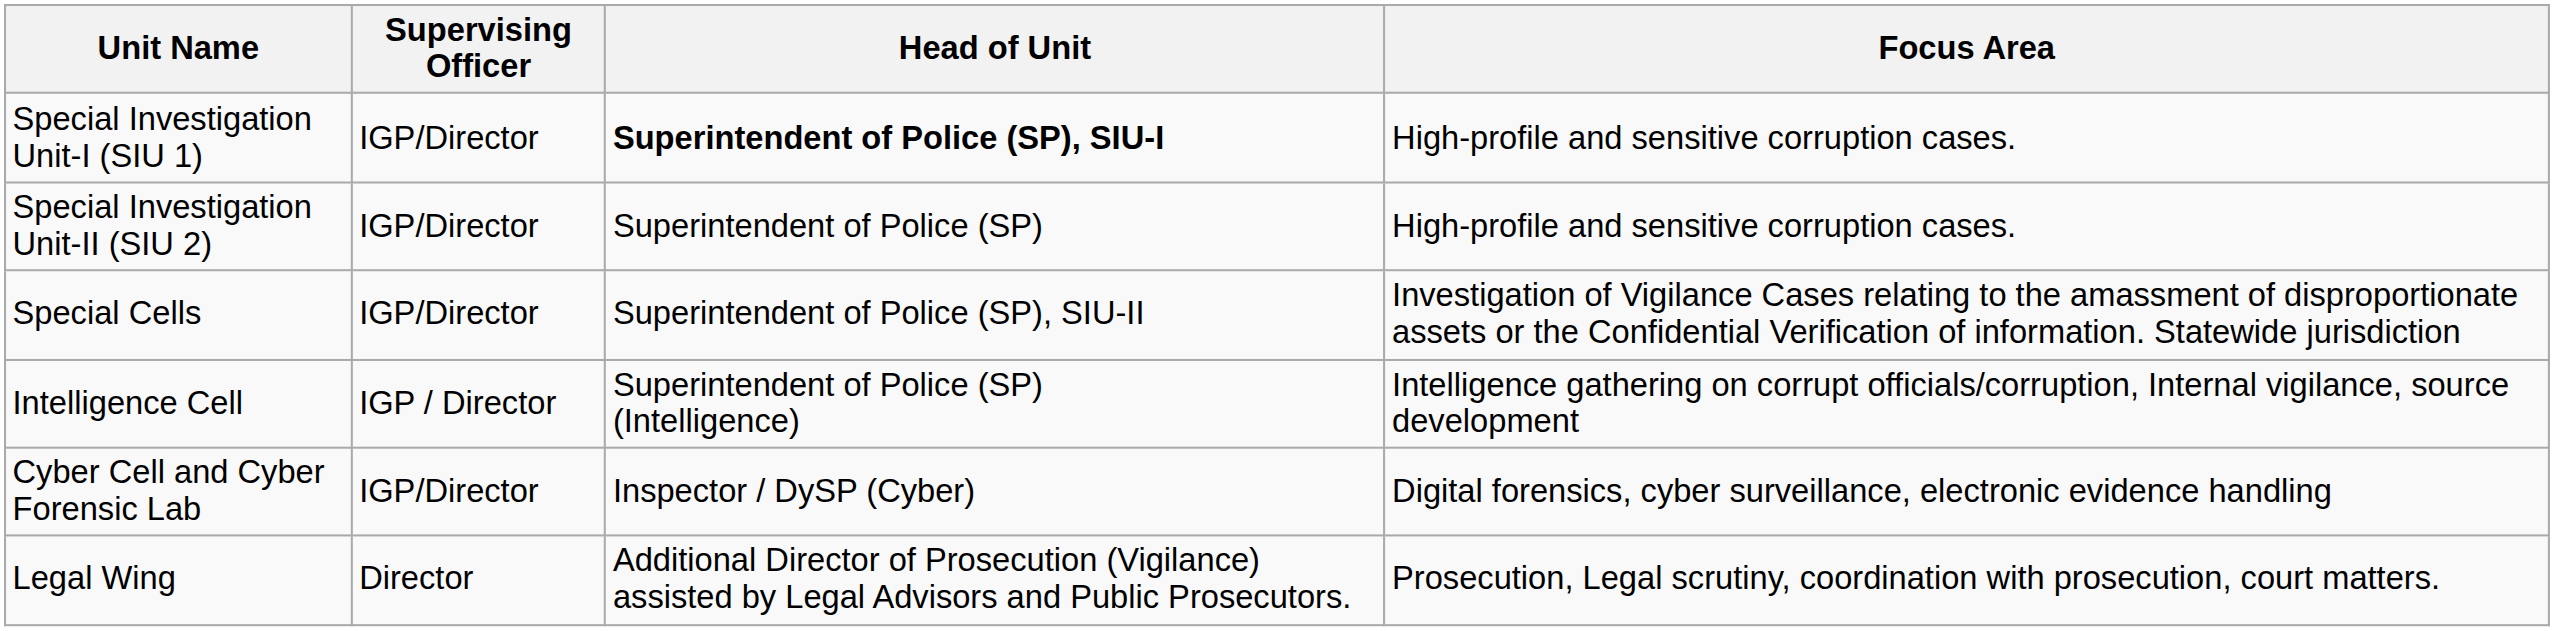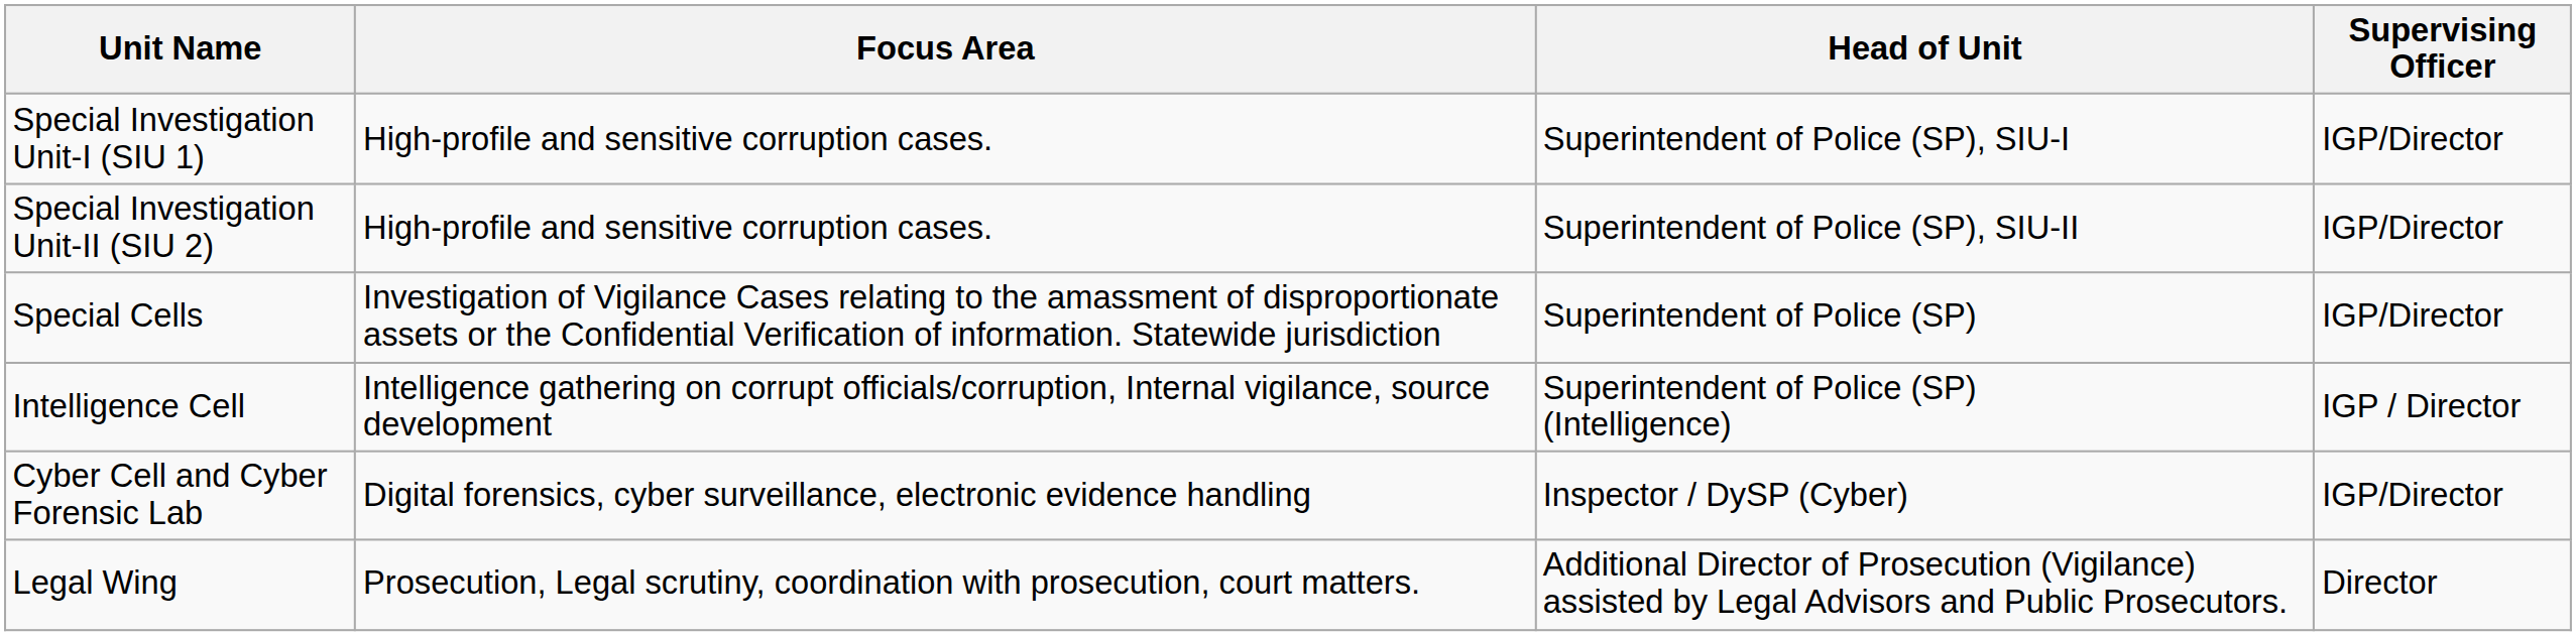 <table class="wikitable">
 <tr>
 <th>Unit Name</th>
+<th>Focus Area</th>
+<th>Head of Unit</th>
 <th>Supervising Officer</th>
-<th>Head of Unit</th>
-<th>Focus Area</th>
 </tr>
 <tr>
 <td>Special Investigation Unit-I (SIU 1)</td>
+<td>High-profile and sensitive corruption cases.</td>
+<td>Superintendent of Police (SP), SIU-I</td>
 <td>IGP/Director</td>
-<td><strong>Superintendent of Police (SP), SIU-I</strong></td>
-<td>High-profile and sensitive corruption cases.</td>
 </tr>
 <tr>
 <td>Special Investigation Unit-II (SIU 2)</td>
+<td>High-profile and sensitive corruption cases.</td>
+<td>Superintendent of Police (SP), SIU-II</td>
 <td>IGP/Director</td>
-<td>Superintendent of Police (SP)</td>
-<td>High-profile and sensitive corruption cases.</td>
 </tr>
 <tr>
 <td>Special Cells<br></td>
+<td>Investigation of Vigilance Cases relating to the amassment of disproportionate assets or the Confidential Verification of information. Statewide jurisdiction</td>
+<td>Superintendent of Police (SP)</td>
 <td>IGP/Director</td>
-<td>Superintendent of Police (SP), SIU-II</td>
-<td>Investigation of Vigilance Cases relating to the amassment of disproportionate assets or the Confidential Verification of information. Statewide jurisdiction</td>
 </tr>
 <tr>
 <td>Intelligence Cell<br></td>
+<td>Intelligence gathering on corrupt officials/corruption, Internal vigilance, source development</td>
+<td>Superintendent of Police (SP)<br>(Intelligence)</td>
 <td>IGP / Director</td>
-<td>Superintendent of Police (SP)<br>(Intelligence)</td>
-<td>Intelligence gathering on corrupt officials/corruption, Internal vigilance, source development</td>
 </tr>
 <tr>
 <td>Cyber Cell and Cyber Forensic Lab</td>
+<td>Digital forensics, cyber surveillance, electronic evidence handling</td>
+<td>Inspector / DySP (Cyber)</td>
 <td>IGP/Director</td>
-<td>Inspector / DySP (Cyber)</td>
-<td>Digital forensics, cyber surveillance, electronic evidence handling</td>
 </tr>
 <tr>
 <td>Legal Wing</td>
+<td>Prosecution, Legal scrutiny, coordination with prosecution, court matters.</td>
+<td>Additional Director of Prosecution (Vigilance) assisted by Legal Advisors and Public Prosecutors.</td>
 <td>Director</td>
-<td>Additional Director of Prosecution (Vigilance) assisted by Legal Advisors and Public Prosecutors.</td>
-<td>Prosecution, Legal scrutiny, coordination with prosecution, court matters.</td>
 </tr>
 </table>
